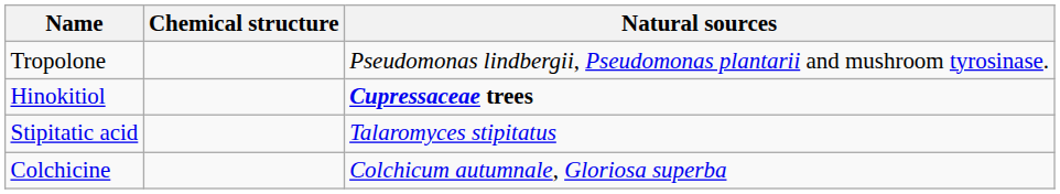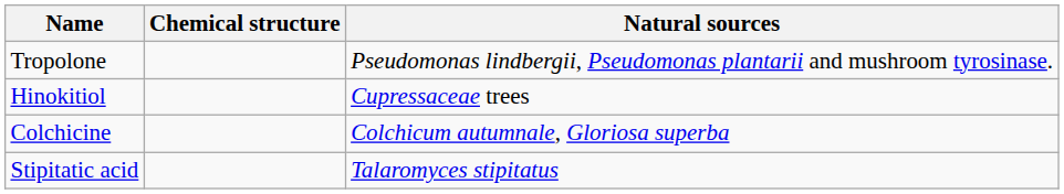 <table class="wikitable sortable skin-invert-image">
 <tr>
 <th>Name</th>
 <th>Chemical structure</th>
 <th>Natural sources</th>
 </tr>
 <tr>
 <td>Tropolone</td>
 <td></td>
 <td><em>Pseudomonas lindbergii</em>, <em><a href='#'>Pseudomonas plantarii</a></em> and mushroom <a href='#'>tyrosinase</a>.</td>
 </tr>
 <tr>
 <td><a href='#'>Hinokitiol</a></td>
 <td></td>
-<td><strong><em><a href='#'>Cupressaceae</a></em> trees</strong></td>
+<td><em><a href='#'>Cupressaceae</a></em> trees</td>
+</tr>
+<tr>
+<td><a href='#'>Colchicine</a></td>
+<td></td>
+<td><em><a href='#'>Colchicum autumnale</a></em>, <em><a href='#'>Gloriosa superba</a></em></td>
 </tr>
 <tr>
 <td><a href='#'>Stipitatic acid</a></td>
 <td></td>
 <td><em><a href='#'>Talaromyces stipitatus</a></em></td>
 </tr>
-<tr>
-<td><a href='#'>Colchicine</a></td>
-<td></td>
-<td><em><a href='#'>Colchicum autumnale</a></em>, <em><a href='#'>Gloriosa superba</a></em></td>
-</tr>
 </table>
